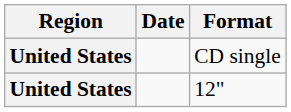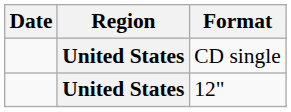 <table class="wikitable plainrowheaders">
 <tr>
+<th>Date</th>
 <th>Region</th>
-<th>Date</th>
 <th>Format</th>
 </tr>
 <tr>
+<td></td>
 <th scope="row">United States</th>
-<td></td>
 <td>CD single</td>
 </tr>
 <tr>
+<td></td>
 <th scope="row">United States</th>
-<td></td>
 <td>12"</td>
 </tr>
 </table>
